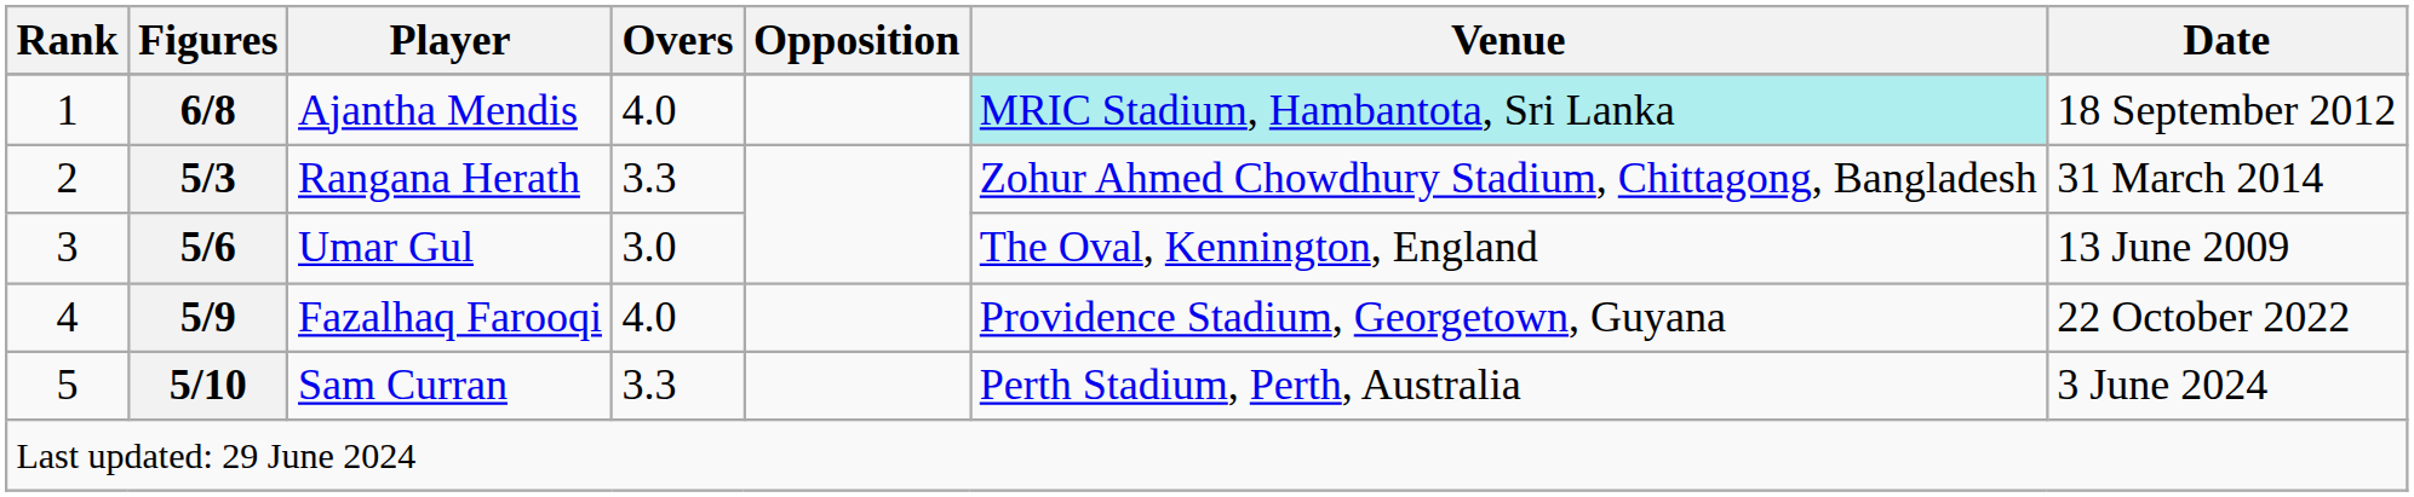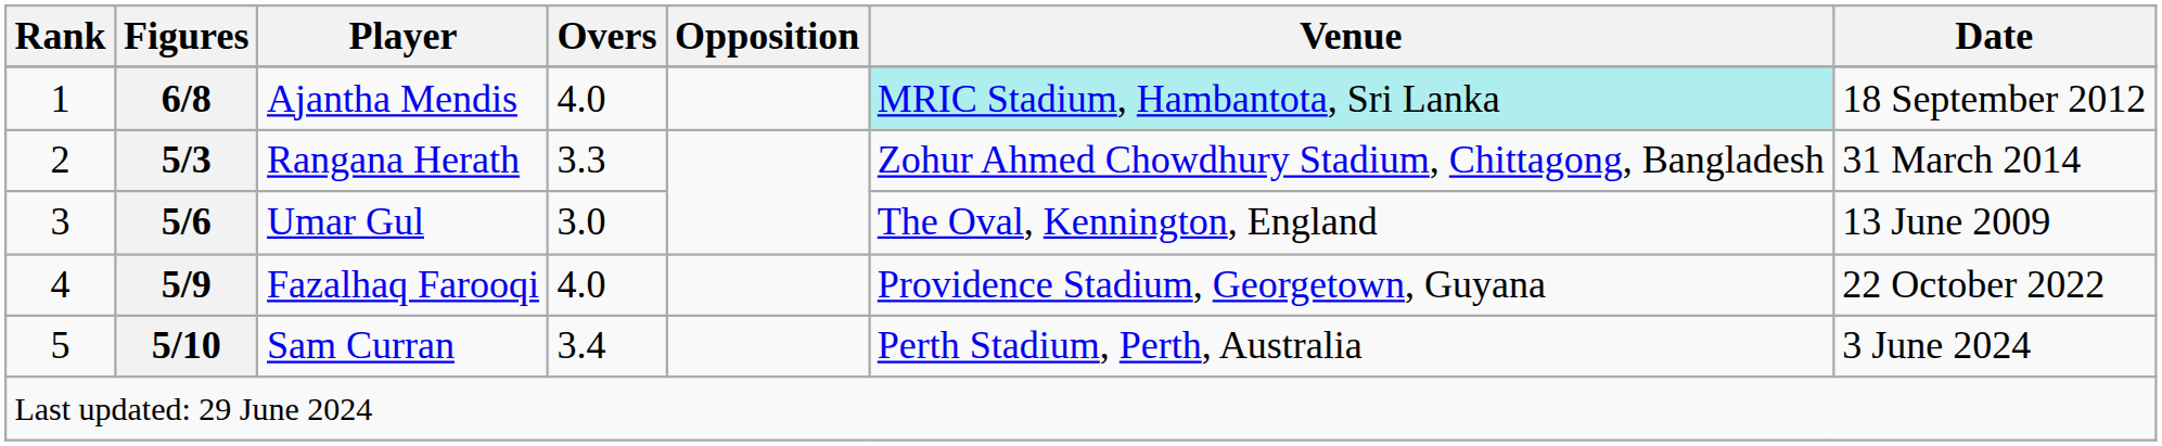 <table class="wikitable sortable">
 <tr>
 <th>Rank</th>
 <th>Figures</th>
 <th>Player</th>
 <th>Overs</th>
 <th>Opposition</th>
 <th>Venue</th>
 <th>Date</th>
 </tr>
 <tr>
 </tr>
 <tr>
 <td align=center>1</td>
 <th scope=row>6/8</th>
 <td> <a href='#'>Ajantha Mendis</a></td>
 <td>4.0</td>
 <td></td>
 <td style="background: paleturquoise;"><a href='#'>MRIC Stadium</a>, <a href='#'>Hambantota</a>, Sri Lanka</td>
 <td>18 September 2012</td>
 </tr>
 <tr>
 <td align=center>2</td>
 <th scope=row>5/3</th>
 <td> <a href='#'>Rangana Herath</a></td>
 <td>3.3</td>
 <td rowspan=2></td>
 <td><a href='#'>Zohur Ahmed Chowdhury Stadium</a>, <a href='#'>Chittagong</a>, Bangladesh</td>
 <td>31 March 2014</td>
 </tr>
 <tr>
 <td align=center>3</td>
 <th scope=row>5/6</th>
 <td> <a href='#'>Umar Gul</a></td>
 <td>3.0</td>
 <td><a href='#'>The Oval</a>, <a href='#'>Kennington</a>, England</td>
 <td>13 June 2009</td>
 </tr>
 <tr>
 <td align=center>4</td>
 <th scope=row>5/9</th>
 <td> <a href='#'>Fazalhaq Farooqi</a></td>
 <td>4.0</td>
 <td></td>
 <td><a href='#'>Providence Stadium</a>, <a href='#'>Georgetown</a>, Guyana</td>
 <td>22 October 2022</td>
 </tr>
 <tr>
 <td align=center>5</td>
 <th scope=row>5/10</th>
 <td> <a href='#'>Sam Curran</a></td>
-<td>3.3</td>
+<td>3.4</td>
 <td></td>
 <td><a href='#'>Perth Stadium</a>, <a href='#'>Perth</a>, Australia</td>
 <td>3 June 2024</td>
 </tr>
 <tr>
 <td colspan="9"><small>Last updated: 29 June 2024</small></td>
 </tr>
 </table>
